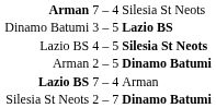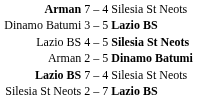 <table>
 <tr>
 <td></td>
 <th width=auto></th>
 <td></td>
 </tr>
 <tr>
 <td align=right><strong>Arman</strong> </td>
 <td align=center>7 – 4</td>
 <td align=left> Silesia St Neots</td>
 </tr>
 <tr>
 <td align=right>Dinamo Batumi </td>
 <td align=center>3 – 5 </td>
 <td align=left> <strong>Lazio BS</strong></td>
 </tr>
 <tr>
 <td align=right>Lazio BS </td>
 <td align=center>4 – 5</td>
 <td align=left> <strong>Silesia St Neots</strong></td>
 </tr>
 <tr>
 <td align=right>Arman </td>
 <td align=center>2 – 5</td>
 <td align=left> <strong>Dinamo Batumi</strong></td>
 </tr>
 <tr>
 <td align=right><strong>Lazio BS</strong> </td>
 <td align=center>7 – 4</td>
-<td align=left> Arman</td>
+<td align=left> Silesia St Neots</td>
 </tr>
 <tr>
 <td align=right>Silesia St Neots </td>
 <td align=center>2 – 7</td>
-<td align=left> <strong>Dinamo Batumi</strong></td>
+<td align=left> <strong>Lazio BS</strong></td>
 </tr>
 </table>
